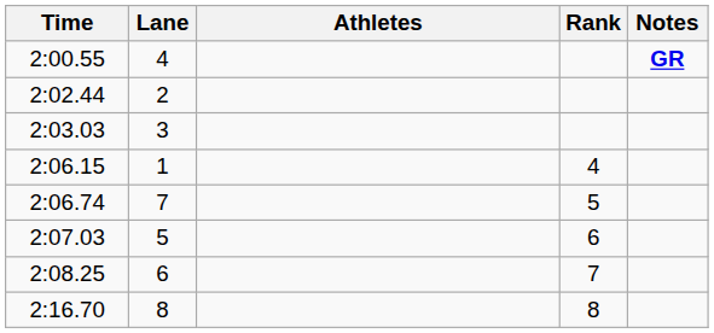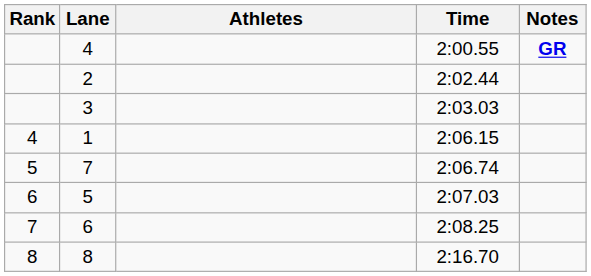 <table class="wikitable sortable" style="text-align:center;">
 <tr>
-<th width=80>Time</th>
+<th width=40>Rank</th>
 <th width=40>Lane</th>
 <th width=250>Athletes</th>
-<th width=40>Rank</th>
+<th width=80>Time</th>
 <th width=50>Notes</th>
 </tr>
 <tr>
-<td>2:00.55</td>
+<td></td>
 <td>4</td>
 <td align=left></td>
-<td></td>
+<td>2:00.55</td>
 <td><strong><a href='#'>GR</a></strong></td>
 </tr>
 <tr>
-<td>2:02.44</td>
+<td></td>
 <td>2</td>
 <td align=left></td>
-<td></td>
+<td>2:02.44</td>
 <td></td>
 </tr>
 <tr>
-<td>2:03.03</td>
+<td></td>
 <td>3</td>
 <td align=left></td>
-<td></td>
+<td>2:03.03</td>
 <td></td>
 </tr>
 <tr>
-<td>2:06.15</td>
+<td>4</td>
 <td>1</td>
 <td align=left></td>
-<td>4</td>
+<td>2:06.15</td>
 <td></td>
 </tr>
 <tr>
-<td>2:06.74</td>
+<td>5</td>
 <td>7</td>
 <td align=left></td>
-<td>5</td>
+<td>2:06.74</td>
 <td></td>
 </tr>
 <tr>
-<td>2:07.03</td>
+<td>6</td>
 <td>5</td>
 <td align=left></td>
-<td>6</td>
+<td>2:07.03</td>
 <td></td>
 </tr>
 <tr>
-<td>2:08.25</td>
+<td>7</td>
 <td>6</td>
 <td align=left></td>
-<td>7</td>
+<td>2:08.25</td>
 <td></td>
 </tr>
 <tr>
-<td>2:16.70</td>
+<td>8</td>
 <td>8</td>
 <td align=left></td>
-<td>8</td>
+<td>2:16.70</td>
 <td></td>
 </tr>
 </table>
